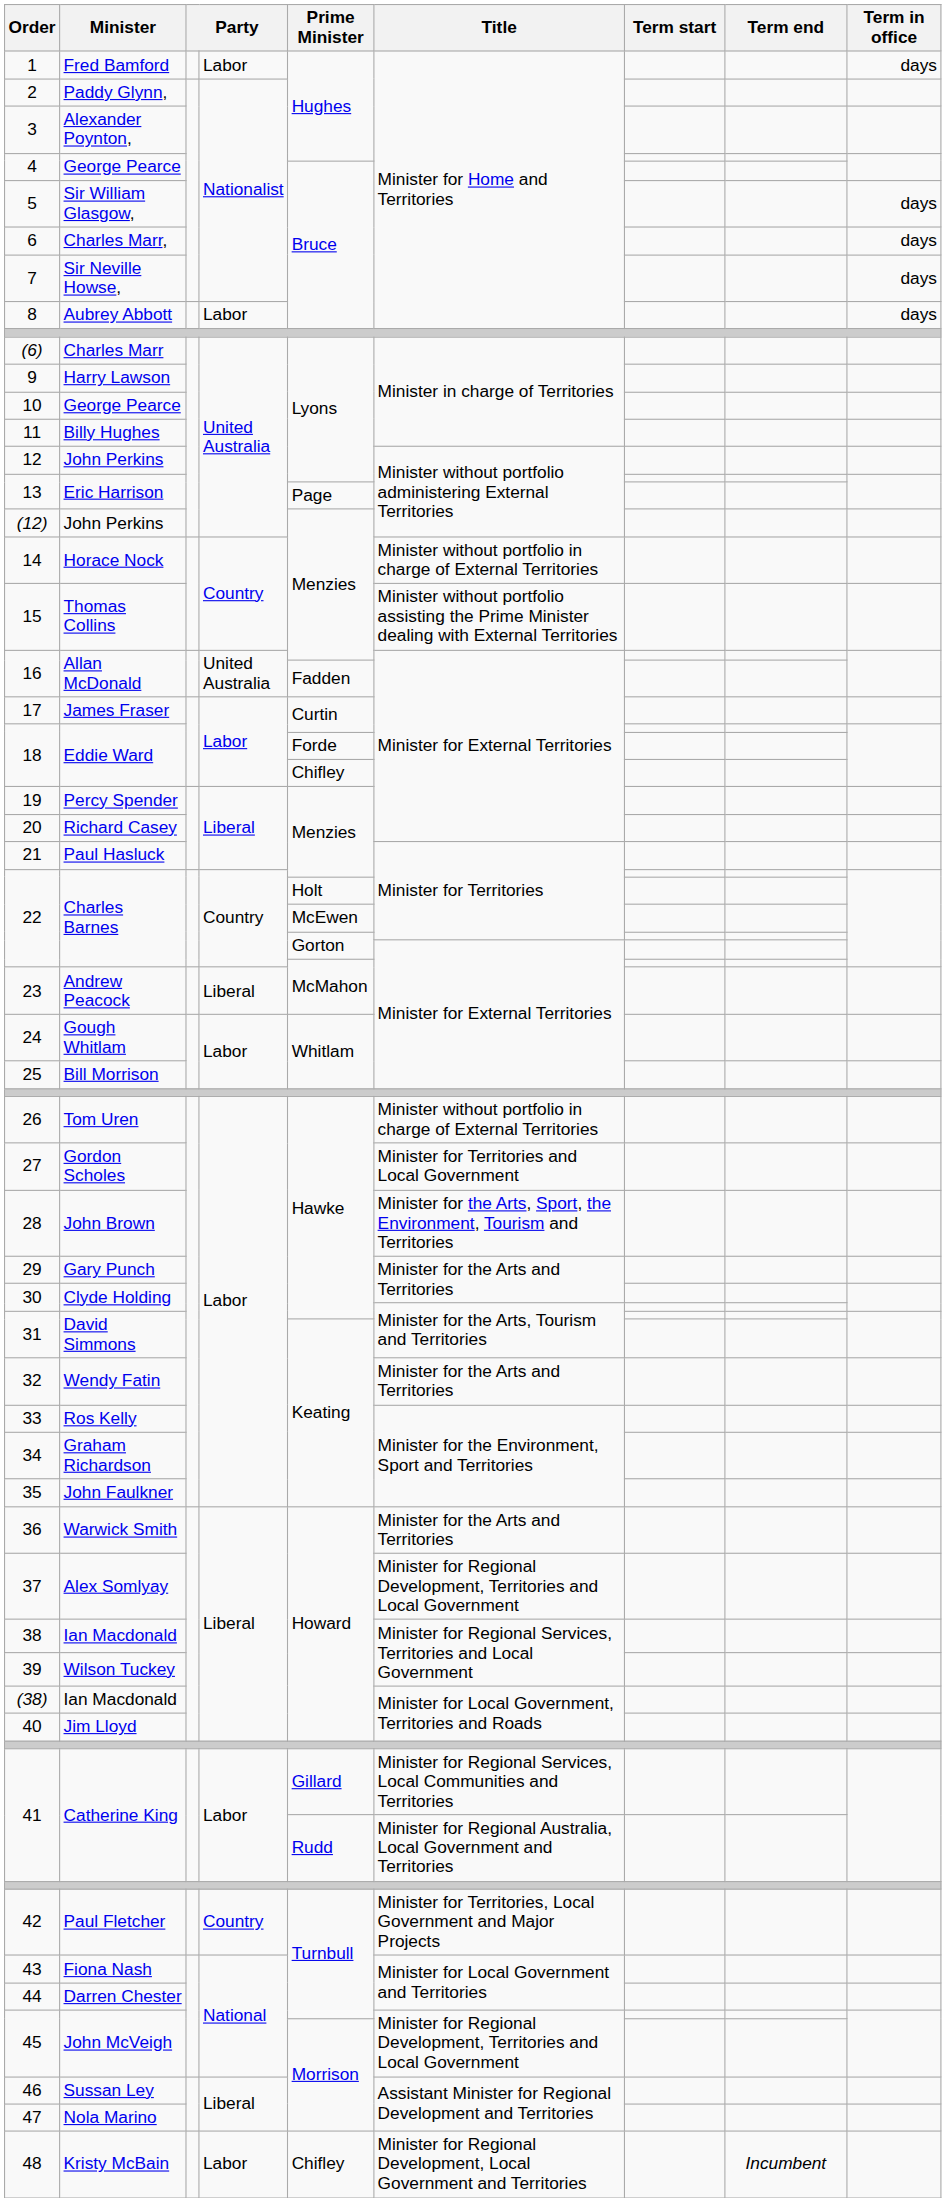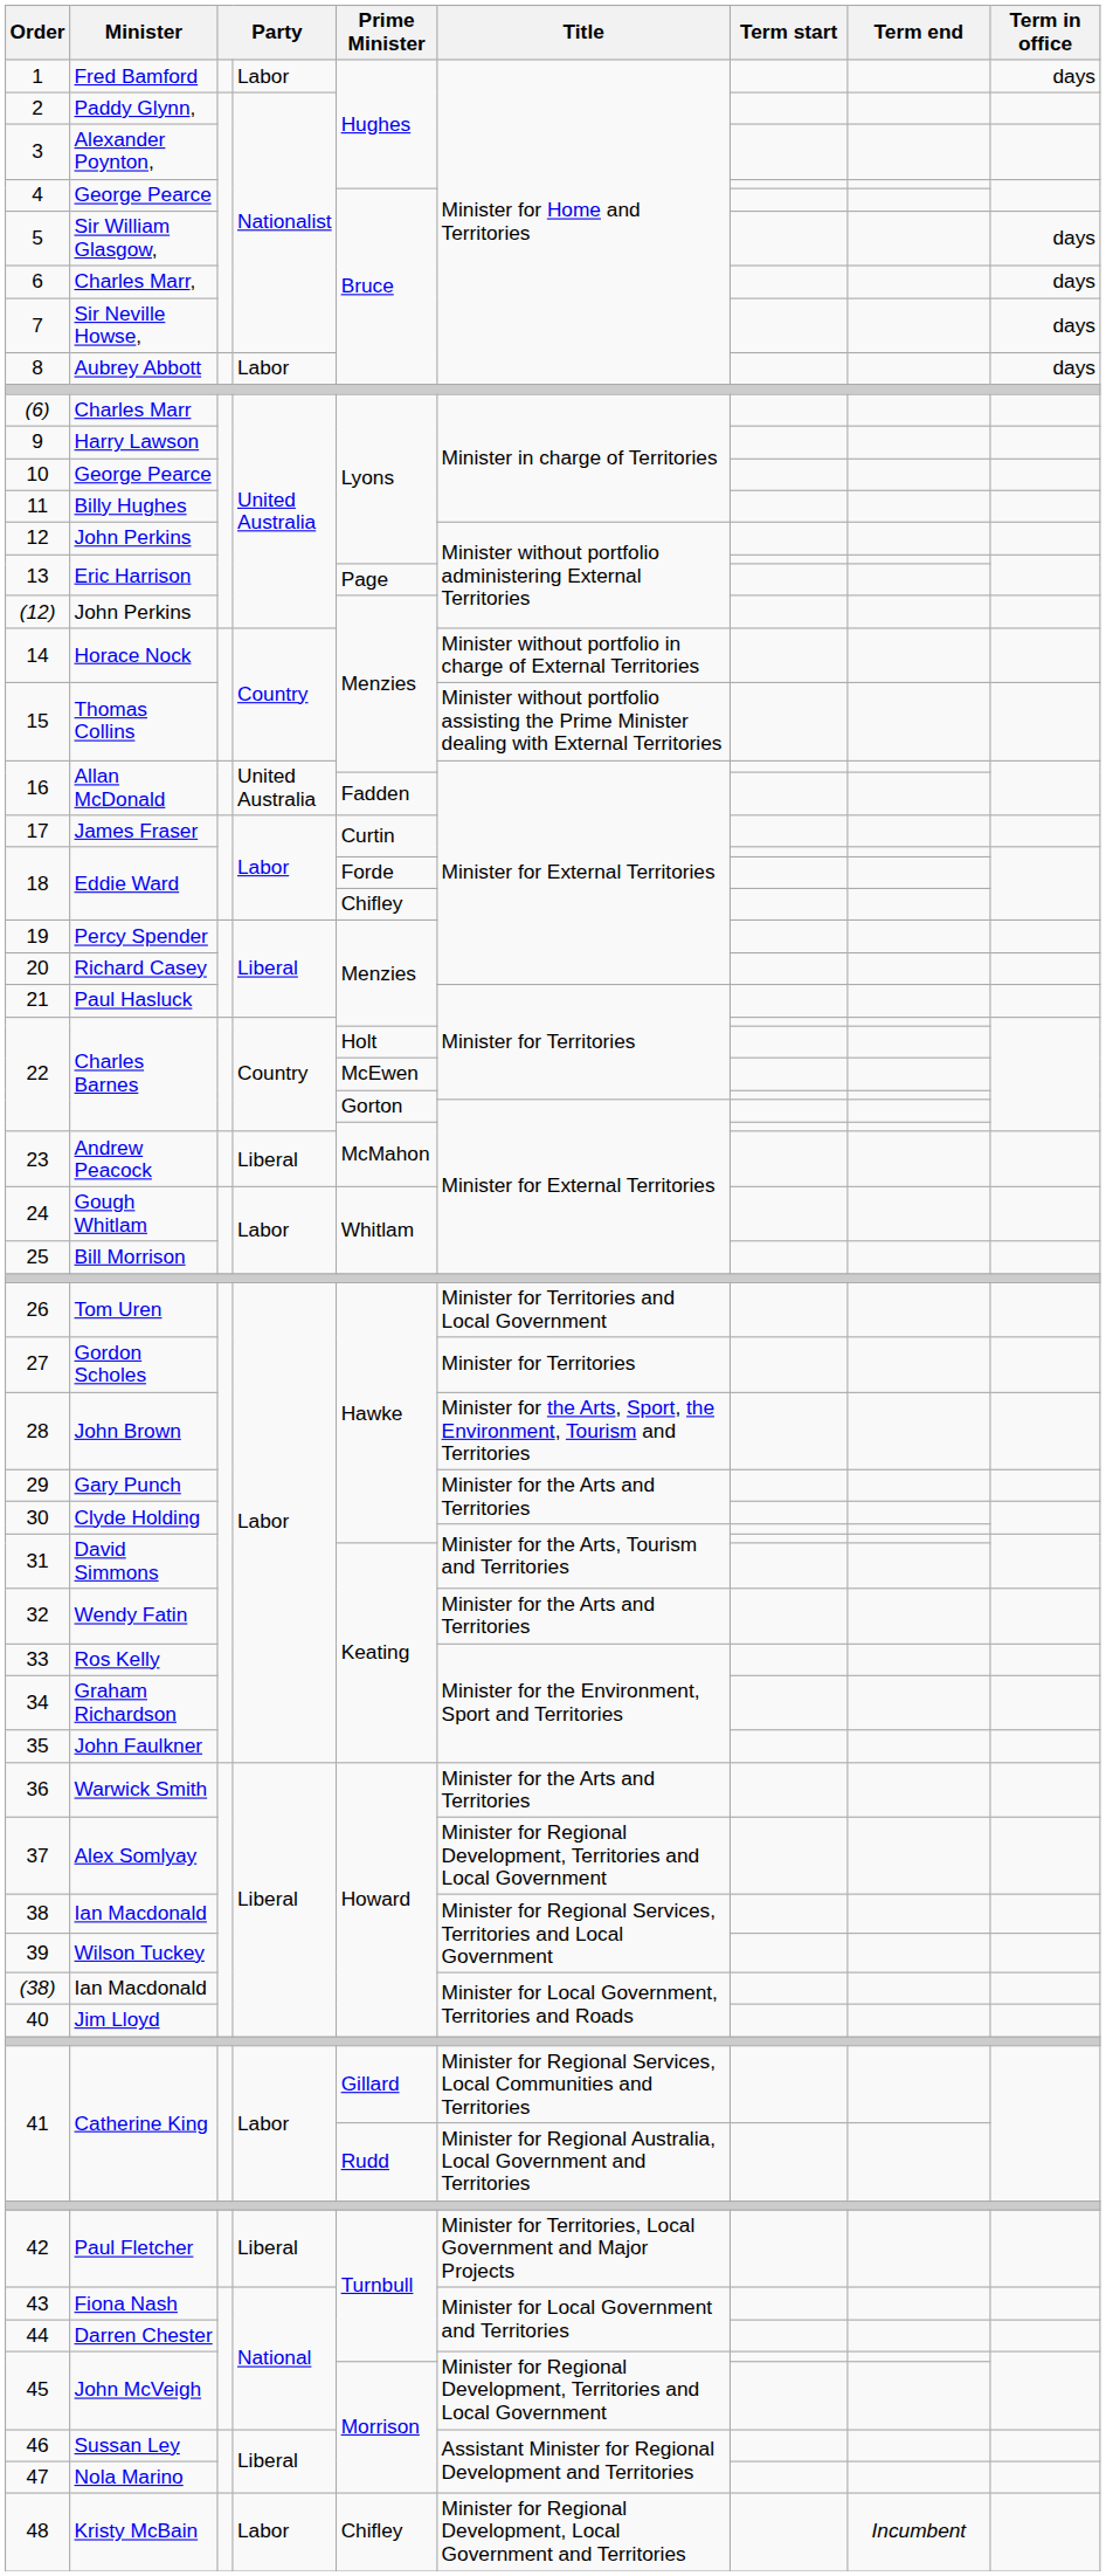 <table class="wikitable">
 <tr>
 <th width=5>Order</th>
 <th width=150>Minister</th>
 <th width=120 colspan=2>Party</th>
 <th width=75>Prime Minister</th>
 <th width=400>Title</th>
 <th width=150>Term start</th>
 <th width=150>Term end</th>
 <th width=130>Term in office</th>
 </tr>
 <tr>
 <td align=center>1</td>
 <td><a href='#'>Fred Bamford</a></td>
 <td> </td>
 <td>Labor</td>
 <td rowspan=4><a href='#'>Hughes</a></td>
 <td rowspan=9>Minister for <a href='#'>Home</a> and Territories</td>
 <td align=center></td>
 <td align=center></td>
 <td align=right> days</td>
 </tr>
 <tr>
 <td align=center>2</td>
 <td><a href='#'>Paddy Glynn</a>, </td>
 <td rowspan=7 > </td>
 <td rowspan=7><a href='#'>Nationalist</a></td>
 <td align=center></td>
 <td align=center></td>
 <td align=right></td>
 </tr>
 <tr>
 <td align=center>3</td>
 <td><a href='#'>Alexander Poynton</a>, </td>
 <td align=center></td>
 <td align=center></td>
 <td align=right></td>
 </tr>
 <tr>
 <td rowspan=2 align=center>4</td>
 <td rowspan=2><a href='#'>George Pearce</a></td>
 <td align=center></td>
 <td align=center></td>
 <td rowspan=2 align=right><strong></strong></td>
 </tr>
 <tr>
 <td rowspan=5><a href='#'>Bruce</a></td>
 <td align=center></td>
 <td align=center></td>
 </tr>
 <tr>
 <td align=center>5</td>
 <td><a href='#'>Sir William Glasgow</a>, </td>
 <td align=center></td>
 <td align=center></td>
 <td align=right> days</td>
 </tr>
 <tr>
 <td align=center>6</td>
 <td><a href='#'>Charles Marr</a>, </td>
 <td align=center></td>
 <td align=center></td>
 <td align=right> days</td>
 </tr>
 <tr>
 <td align=center>7</td>
 <td><a href='#'>Sir Neville Howse</a>, </td>
 <td align=center></td>
 <td align=center></td>
 <td align=right> days</td>
 </tr>
 <tr>
 <td align=center>8</td>
 <td><a href='#'>Aubrey Abbott</a></td>
 <td> </td>
 <td>Labor</td>
 <td align=center></td>
 <td align=center></td>
 <td align=right> days</td>
 </tr>
 <tr>
 <th colspan=9 style="background: #cccccc;"></th>
 </tr>
 <tr>
 <td align=center><em>(6)</em></td>
 <td><a href='#'>Charles Marr</a></td>
 <td rowspan=8 ></td>
 <td rowspan=8><a href='#'>United Australia</a></td>
 <td rowspan=6>Lyons</td>
 <td rowspan=4>Minister in charge of Territories</td>
 <td align=center></td>
 <td align=center></td>
 <td align=right></td>
 </tr>
 <tr>
 <td align=center>9</td>
 <td><a href='#'>Harry Lawson</a></td>
 <td align=center></td>
 <td align=center></td>
 <td align=right></td>
 </tr>
 <tr>
 <td align=center>10</td>
 <td><a href='#'>George Pearce</a></td>
 <td align=center></td>
 <td align=center></td>
 <td align=right></td>
 </tr>
 <tr>
 <td align=center>11</td>
 <td><a href='#'>Billy Hughes</a></td>
 <td align=center></td>
 <td align=center></td>
 <td align=right></td>
 </tr>
 <tr>
 <td align=center>12</td>
 <td><a href='#'>John Perkins</a></td>
 <td rowspan=4>Minister without portfolio administering External Territories</td>
 <td align=center></td>
 <td align=center></td>
 <td align=right></td>
 </tr>
 <tr>
 <td rowspan=2 align=center>13</td>
 <td rowspan=2><a href='#'>Eric Harrison</a></td>
 <td align=center></td>
 <td align=center></td>
 <td rowspan=2 align=right></td>
 </tr>
 <tr>
 <td>Page</td>
 <td align=center></td>
 <td align=center></td>
 </tr>
 <tr>
 <td align=center><em>(12)</em></td>
 <td>John Perkins</td>
 <td rowspan=4>Menzies</td>
 <td align=center></td>
 <td align=center></td>
 <td align=right></td>
 </tr>
 <tr>
 <td align=center>14</td>
 <td><a href='#'>Horace Nock</a></td>
 <td rowspan=2 ></td>
 <td rowspan=2><a href='#'>Country</a></td>
 <td>Minister without portfolio in charge of External Territories</td>
 <td align=center></td>
 <td align=center></td>
 <td align=right></td>
 </tr>
 <tr>
 <td align=center>15</td>
 <td><a href='#'>Thomas Collins</a></td>
 <td>Minister without portfolio assisting the Prime Minister dealing with External Territories</td>
 <td align=center></td>
 <td align=center></td>
 <td align=right></td>
 </tr>
 <tr>
 <td rowspan=2 align=center>16</td>
 <td rowspan=2><a href='#'>Allan McDonald</a></td>
 <td rowspan=2 ></td>
 <td rowspan=2>United Australia</td>
 <td rowspan=8>Minister for External Territories</td>
 <td align=center></td>
 <td align=center></td>
 <td rowspan=2 align=right></td>
 </tr>
 <tr>
 <td>Fadden</td>
 <td align=center></td>
 <td align=center></td>
 </tr>
 <tr>
 <td align=center>17</td>
 <td><a href='#'>James Fraser</a></td>
 <td rowspan=4 ></td>
 <td rowspan=4><a href='#'>Labor</a></td>
 <td rowspan=2>Curtin</td>
 <td align=center></td>
 <td align=center></td>
 <td align=right></td>
 </tr>
 <tr>
 <td rowspan=3 align=center>18</td>
 <td rowspan=3><a href='#'>Eddie Ward</a></td>
 <td align=center></td>
 <td align=center></td>
 <td rowspan=3 align=right></td>
 </tr>
 <tr>
 <td>Forde</td>
 <td align=center></td>
 <td align=center></td>
 </tr>
 <tr>
 <td>Chifley</td>
 <td align=center></td>
 <td align=center></td>
 </tr>
 <tr>
 <td align=center>19</td>
 <td><a href='#'>Percy Spender</a></td>
 <td rowspan=3 ></td>
 <td rowspan=3><a href='#'>Liberal</a></td>
 <td rowspan=4>Menzies</td>
 <td align=center></td>
 <td align=center></td>
 <td align=right></td>
 </tr>
 <tr>
 <td align=center>20</td>
 <td><a href='#'>Richard Casey</a></td>
 <td align=center></td>
 <td align=center></td>
 <td align=right></td>
 </tr>
 <tr>
 <td align=center>21</td>
 <td><a href='#'>Paul Hasluck</a></td>
 <td rowspan=5>Minister for Territories</td>
 <td align=center></td>
 <td align=center></td>
 <td align=right><strong></strong></td>
 </tr>
 <tr>
 <td rowspan=6 align=center>22</td>
 <td rowspan=6><a href='#'>Charles Barnes</a></td>
 <td rowspan=6 ></td>
 <td rowspan=6>Country</td>
 <td align=center></td>
 <td align=center></td>
 <td rowspan=6 align=right></td>
 </tr>
 <tr>
 <td>Holt</td>
 <td align=center></td>
 <td align=center></td>
 </tr>
 <tr>
 <td>McEwen</td>
 <td align=center></td>
 <td align=center></td>
 </tr>
 <tr>
 <td rowspan=2>Gorton</td>
 <td align=center></td>
 <td align=center></td>
 </tr>
 <tr>
 <td rowspan=5>Minister for External Territories</td>
 <td align=center></td>
 <td align=center></td>
 </tr>
 <tr>
 <td rowspan=2>McMahon</td>
 <td align=center></td>
 <td align=center></td>
 </tr>
 <tr>
 <td align=center>23</td>
 <td><a href='#'>Andrew Peacock</a></td>
 <td></td>
 <td>Liberal</td>
 <td align=center></td>
 <td align=center></td>
 <td align=right></td>
 </tr>
 <tr>
 <td align=center>24</td>
 <td><a href='#'>Gough Whitlam</a></td>
 <td rowspan=2 ></td>
 <td rowspan=2>Labor</td>
 <td rowspan=2>Whitlam</td>
 <td align=center></td>
 <td align=center></td>
 <td align=right></td>
 </tr>
 <tr>
 <td align=center>25</td>
 <td><a href='#'>Bill Morrison</a></td>
 <td align=center></td>
 <td align=center></td>
 <td align=right></td>
 </tr>
 <tr>
 <th colspan=9 style="background: #cccccc;"></th>
 </tr>
 <tr>
 <td align=center>26</td>
 <td><a href='#'>Tom Uren</a></td>
 <td rowspan=12 ></td>
 <td rowspan=12>Labor</td>
 <td rowspan=7>Hawke</td>
-<td>Minister without portfolio in charge of External Territories</td>
+<td>Minister for Territories and Local Government</td>
 <td align=center></td>
 <td align=center></td>
 <td align=right></td>
 </tr>
 <tr>
 <td align=center>27</td>
 <td><a href='#'>Gordon Scholes</a></td>
-<td>Minister for Territories and Local Government</td>
+<td>Minister for Territories</td>
 <td align=center></td>
 <td align=center></td>
 <td align=right></td>
 </tr>
 <tr>
 <td align=center>28</td>
 <td><a href='#'>John Brown</a></td>
 <td>Minister for <a href='#'>the Arts</a>, <a href='#'>Sport</a>, <a href='#'>the Environment</a>, <a href='#'>Tourism</a> and Territories</td>
 <td align=center></td>
 <td align=center></td>
 <td align=right></td>
 </tr>
 <tr>
 <td align=center>29</td>
 <td><a href='#'>Gary Punch</a></td>
 <td rowspan=2>Minister for the Arts and Territories</td>
 <td align=center></td>
 <td align=center></td>
 <td align=right></td>
 </tr>
 <tr>
 <td rowspan=2 align=center>30</td>
 <td rowspan=2><a href='#'>Clyde Holding</a></td>
 <td align=center></td>
 <td align=center></td>
 <td rowspan=2 align=right></td>
 </tr>
 <tr>
 <td rowspan=3>Minister for the Arts, Tourism and Territories</td>
 <td align=center></td>
 <td align=center></td>
 </tr>
 <tr>
 <td rowspan=2 align=center>31</td>
 <td rowspan=2><a href='#'>David Simmons</a></td>
 <td align=center></td>
 <td align=center></td>
 <td rowspan=2 align=right></td>
 </tr>
 <tr>
 <td rowspan=5>Keating</td>
 <td align=center></td>
 <td align=center></td>
 </tr>
 <tr>
 <td align=center>32</td>
 <td><a href='#'>Wendy Fatin</a></td>
 <td>Minister for the Arts and Territories</td>
 <td align=center></td>
 <td align=center></td>
 <td align=right></td>
 </tr>
 <tr>
 <td align=center>33</td>
 <td><a href='#'>Ros Kelly</a></td>
 <td rowspan=3>Minister for the Environment, Sport and Territories</td>
 <td align=center></td>
 <td align=center></td>
 <td align=right></td>
 </tr>
 <tr>
 <td align=center>34</td>
 <td><a href='#'>Graham Richardson</a></td>
 <td align=center></td>
 <td align=center></td>
 <td align=right></td>
 </tr>
 <tr>
 <td align=center>35</td>
 <td><a href='#'>John Faulkner</a></td>
 <td align=center></td>
 <td align=center></td>
 <td align=right></td>
 </tr>
 <tr>
 <td align=center>36</td>
 <td><a href='#'>Warwick Smith</a></td>
 <td rowspan=6 ></td>
 <td rowspan=6>Liberal</td>
 <td rowspan=6>Howard</td>
 <td>Minister for the Arts and Territories</td>
 <td align=center></td>
 <td align=center></td>
 <td align=right></td>
 </tr>
 <tr>
 <td align=center>37</td>
 <td><a href='#'>Alex Somlyay</a></td>
 <td>Minister for Regional Development, Territories and Local Government</td>
 <td align=center></td>
 <td align=center></td>
 <td align=right></td>
 </tr>
 <tr>
 <td align=center>38</td>
 <td><a href='#'>Ian Macdonald</a></td>
 <td rowspan=2>Minister for Regional Services, Territories and Local Government</td>
 <td align=center></td>
 <td align=center></td>
 <td align=right></td>
 </tr>
 <tr>
 <td align=center>39</td>
 <td><a href='#'>Wilson Tuckey</a></td>
 <td align=center></td>
 <td align=center></td>
 <td align=right></td>
 </tr>
 <tr>
 <td align=center><em>(38)</em></td>
 <td>Ian Macdonald</td>
 <td rowspan=2>Minister for Local Government, Territories and Roads</td>
 <td align=center></td>
 <td align=center></td>
 <td align=right></td>
 </tr>
 <tr>
 <td align=center>40</td>
 <td><a href='#'>Jim Lloyd</a></td>
 <td align=center></td>
 <td align=center></td>
 <td align=right></td>
 </tr>
 <tr>
 <th colspan=9 style="background: #cccccc;"></th>
 </tr>
 <tr>
 <td align=center rowspan=2>41</td>
 <td rowspan=2><a href='#'>Catherine King</a></td>
 <td rowspan=2 ></td>
 <td rowspan=2>Labor</td>
 <td><a href='#'>Gillard</a></td>
 <td>Minister for Regional Services, Local Communities and Territories</td>
 <td align=center></td>
 <td align=center></td>
 <td align=right rowspan=2></td>
 </tr>
 <tr>
 <td><a href='#'>Rudd</a></td>
 <td>Minister for Regional Australia, Local Government and Territories</td>
 <td align=center></td>
 <td align=center></td>
 </tr>
 <tr>
 <th colspan=9 style="background: #cccccc;"></th>
 </tr>
 <tr>
 <td align=center>42</td>
 <td><a href='#'>Paul Fletcher</a></td>
 <td></td>
-<td><a href='#'>Country</a></td>
+<td>Liberal</td>
 <td rowspan=4><a href='#'>Turnbull</a></td>
 <td>Minister for Territories, Local Government and Major Projects</td>
 <td align=center></td>
 <td align=center></td>
 <td align=right></td>
 </tr>
 <tr>
 <td align=center>43</td>
 <td><a href='#'>Fiona Nash</a></td>
 <td rowspan=4 ></td>
 <td rowspan=4><a href='#'>National</a></td>
 <td rowspan=2>Minister for Local Government and Territories</td>
 <td align=center></td>
 <td align=center></td>
 <td align=right></td>
 </tr>
 <tr>
 <td align=center>44</td>
 <td><a href='#'>Darren Chester</a></td>
 <td align=center></td>
 <td align=center></td>
 <td align=right></td>
 </tr>
 <tr>
 <td rowspan=2 align=center>45</td>
 <td rowspan=2><a href='#'>John McVeigh</a></td>
 <td rowspan=2>Minister for Regional Development, Territories and Local Government</td>
 <td align=center></td>
 <td align=center></td>
 <td rowspan=2 align=right></td>
 </tr>
 <tr>
 <td rowspan=3><a href='#'>Morrison</a></td>
 <td align=center></td>
 <td align=center></td>
 </tr>
 <tr>
 <td align=center>46</td>
 <td><a href='#'>Sussan Ley</a></td>
 <td rowspan=2 ></td>
 <td rowspan=2>Liberal</td>
 <td rowspan=2>Assistant Minister for Regional Development and Territories</td>
 <td align=center></td>
 <td align=center></td>
 <td align=right></td>
 </tr>
 <tr>
 <td align=center>47</td>
 <td><a href='#'>Nola Marino</a></td>
 <td align=center></td>
 <td align=center></td>
 <td align=right></td>
 </tr>
 <tr>
 <td align=center>48</td>
 <td><a href='#'>Kristy McBain</a></td>
 <td></td>
 <td>Labor</td>
 <td>Chifley</td>
 <td>Minister for Regional Development, Local Government and Territories</td>
 <td align=center></td>
 <td align=center><em>Incumbent</em></td>
 <td align=right></td>
 </tr>
 </table>
